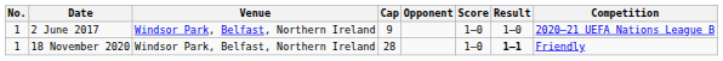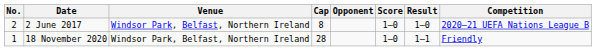 <table class="wikitable plainrowheaders sortable">
 <tr>
 <th scope="col">No.</th>
 <th scope="col" data-sort-type="date">Date</th>
 <th scope="col">Venue</th>
 <th scope="col">Cap</th>
 <th scope="col">Opponent</th>
 <th scope="col">Score</th>
 <th scope="col">Result</th>
 <th scope="col">Competition</th>
 </tr>
 <tr>
-<td align="center">1</td>
+<td align="center">2</td>
 <td>2 June 2017</td>
 <td><a href='#'>Windsor Park</a>, <a href='#'>Belfast</a>, Northern Ireland</td>
-<td align="center">9</td>
+<td align="center">8</td>
 <td></td>
 <td align="center">1–0</td>
 <td align="center">1–0</td>
 <td><a href='#'>2020–21 UEFA Nations League B</a></td>
 </tr>
 <tr>
 <td align="center">1</td>
 <td>18 November 2020</td>
 <td>Windsor Park, Belfast, Northern Ireland</td>
 <td align="center">28</td>
 <td></td>
 <td align="center">1–0</td>
-<td align="center"><strong>1–1</strong></td>
+<td align="center">1–1</td>
 <td><a href='#'>Friendly</a></td>
 </tr>
 </table>
